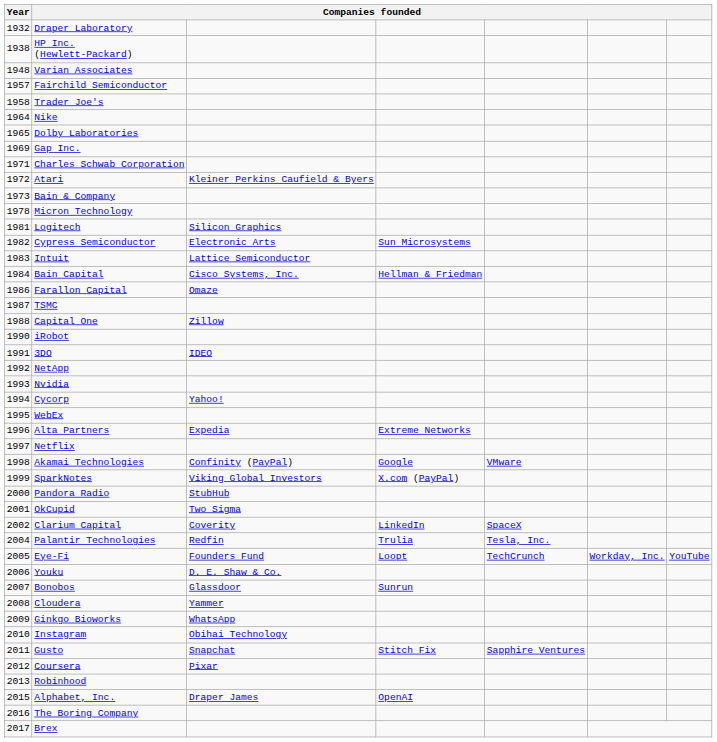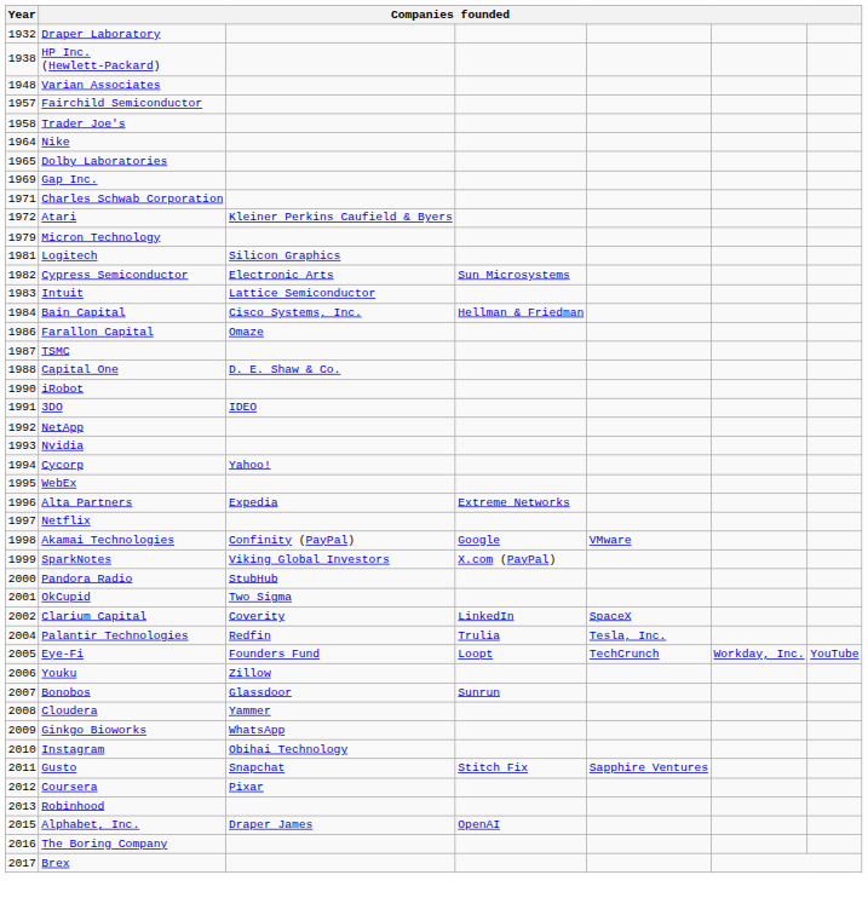 <table class="wikitable sortable">
 <tr>
 <th>Year</th>
 <th colspan="6">Companies founded</th>
 </tr>
 <tr>
 <td>1932</td>
 <td><a href='#'>Draper Laboratory</a></td>
 <td></td>
 <td></td>
 <td></td>
 <td></td>
 <td></td>
 </tr>
 <tr>
 <td>1938</td>
 <td><a href='#'>HP Inc.</a><br>(<a href='#'>Hewlett-Packard</a>)</td>
 <td></td>
 <td></td>
 <td></td>
 <td></td>
 <td></td>
 </tr>
 <tr>
 <td>1948</td>
 <td><a href='#'>Varian Associates</a></td>
 <td></td>
 <td></td>
 <td></td>
 <td></td>
 <td></td>
 </tr>
 <tr>
 <td>1957</td>
 <td><a href='#'>Fairchild Semiconductor</a></td>
 <td></td>
 <td></td>
 <td></td>
 <td></td>
 <td></td>
 </tr>
 <tr>
 <td>1958</td>
 <td><a href='#'>Trader Joe's</a></td>
 <td></td>
 <td></td>
 <td></td>
 <td></td>
 <td></td>
 </tr>
 <tr>
 <td>1964</td>
 <td><a href='#'>Nike</a></td>
 <td></td>
 <td></td>
 <td></td>
 <td></td>
 <td></td>
 </tr>
 <tr>
 <td>1965</td>
 <td><a href='#'>Dolby Laboratories</a></td>
 <td></td>
 <td></td>
 <td></td>
 <td></td>
 <td></td>
 </tr>
 <tr>
 <td>1969</td>
 <td><a href='#'>Gap Inc.</a></td>
 <td></td>
 <td></td>
 <td></td>
 <td></td>
 <td></td>
 </tr>
 <tr>
 <td>1971</td>
 <td><a href='#'>Charles Schwab Corporation</a></td>
 <td></td>
 <td></td>
 <td></td>
 <td></td>
 <td></td>
 </tr>
 <tr>
 <td>1972</td>
 <td><a href='#'>Atari</a></td>
 <td><a href='#'>Kleiner Perkins Caufield & Byers</a></td>
 <td></td>
 <td></td>
 <td></td>
 <td></td>
 </tr>
 <tr>
-<td>1973</td>
-<td><a href='#'>Bain & Company</a></td>
-<td></td>
-<td></td>
-<td></td>
-<td></td>
-<td></td>
-</tr>
-<tr>
-<td>1978</td>
+<td>1979</td>
 <td><a href='#'>Micron Technology</a></td>
 <td></td>
 <td></td>
 <td></td>
 <td></td>
 <td></td>
 </tr>
 <tr>
 <td>1981</td>
 <td><a href='#'>Logitech</a></td>
 <td><a href='#'>Silicon Graphics</a></td>
 <td></td>
 <td></td>
 <td></td>
 <td></td>
 </tr>
 <tr>
 <td>1982</td>
 <td><a href='#'>Cypress Semiconductor</a></td>
 <td><a href='#'>Electronic Arts</a></td>
 <td><a href='#'>Sun Microsystems</a></td>
 <td></td>
 <td></td>
 <td></td>
 </tr>
 <tr>
 <td>1983</td>
 <td><a href='#'>Intuit</a></td>
 <td><a href='#'>Lattice Semiconductor</a></td>
 <td></td>
 <td></td>
 <td></td>
 <td></td>
 </tr>
 <tr>
 <td>1984</td>
 <td><a href='#'>Bain Capital</a></td>
 <td><a href='#'>Cisco Systems, Inc.</a></td>
 <td><a href='#'>Hellman & Friedman</a></td>
 <td></td>
 <td></td>
 <td></td>
 </tr>
 <tr>
 <td>1986</td>
 <td><a href='#'>Farallon Capital</a></td>
 <td><a href='#'>Omaze</a></td>
 <td></td>
 <td></td>
 <td></td>
 <td></td>
 </tr>
 <tr>
 <td>1987</td>
 <td><a href='#'>TSMC</a></td>
 <td></td>
 <td></td>
 <td></td>
 <td></td>
 <td></td>
 </tr>
 <tr>
 <td>1988</td>
 <td><a href='#'>Capital One</a></td>
-<td><a href='#'>Zillow</a></td>
+<td><a href='#'>D. E. Shaw & Co.</a></td>
 <td></td>
 <td></td>
 <td></td>
 <td></td>
 </tr>
 <tr>
 <td>1990</td>
 <td><a href='#'>iRobot</a></td>
 <td></td>
 <td></td>
 <td></td>
 <td></td>
 <td></td>
 </tr>
 <tr>
 <td>1991</td>
 <td><a href='#'>3DO</a></td>
 <td><a href='#'>IDEO</a></td>
 <td></td>
 <td></td>
 <td></td>
 <td></td>
 </tr>
 <tr>
 <td>1992</td>
 <td><a href='#'>NetApp</a></td>
 <td></td>
 <td></td>
 <td></td>
 <td></td>
 <td></td>
 </tr>
 <tr>
 <td>1993</td>
 <td><a href='#'>Nvidia</a></td>
 <td></td>
 <td></td>
 <td></td>
 <td></td>
 <td></td>
 </tr>
 <tr>
 <td>1994</td>
 <td><a href='#'>Cycorp</a></td>
 <td><a href='#'>Yahoo!</a></td>
 <td></td>
 <td></td>
 <td></td>
 <td></td>
 </tr>
 <tr>
 <td>1995</td>
 <td><a href='#'>WebEx</a></td>
 <td></td>
 <td></td>
 <td></td>
 <td></td>
 <td></td>
 </tr>
 <tr>
 <td>1996</td>
 <td><a href='#'>Alta Partners</a></td>
 <td><a href='#'>Expedia</a></td>
 <td><a href='#'>Extreme Networks</a></td>
 <td></td>
 <td></td>
 <td></td>
 </tr>
 <tr>
 <td>1997</td>
 <td><a href='#'>Netflix</a></td>
 <td></td>
 <td></td>
 <td></td>
 <td></td>
 <td></td>
 </tr>
 <tr>
 <td>1998</td>
 <td><a href='#'>Akamai Technologies</a></td>
 <td><a href='#'>Confinity</a> (<a href='#'>PayPal</a>)</td>
 <td><a href='#'>Google</a></td>
 <td><a href='#'>VMware</a></td>
 <td></td>
 <td></td>
 </tr>
 <tr>
 <td>1999</td>
 <td><a href='#'>SparkNotes</a></td>
 <td><a href='#'>Viking Global Investors</a></td>
 <td><a href='#'>X.com</a> (<a href='#'>PayPal</a>)</td>
 <td></td>
 <td></td>
 <td></td>
 </tr>
 <tr>
 <td>2000</td>
 <td><a href='#'>Pandora Radio</a></td>
 <td><a href='#'>StubHub</a></td>
 <td></td>
 <td></td>
 <td></td>
 <td></td>
 </tr>
 <tr>
 <td>2001</td>
 <td><a href='#'>OkCupid</a></td>
 <td><a href='#'>Two Sigma</a></td>
 <td></td>
 <td></td>
 <td></td>
 <td></td>
 </tr>
 <tr>
 <td>2002</td>
 <td><a href='#'>Clarium Capital</a></td>
 <td><a href='#'>Coverity</a></td>
 <td><a href='#'>LinkedIn</a></td>
 <td><a href='#'>SpaceX</a></td>
 <td></td>
 <td></td>
 </tr>
 <tr>
 <td>2004</td>
 <td><a href='#'>Palantir Technologies</a></td>
 <td><a href='#'>Redfin</a></td>
 <td><a href='#'>Trulia</a></td>
 <td><a href='#'>Tesla, Inc.</a></td>
 <td></td>
 <td></td>
 </tr>
 <tr>
 <td>2005</td>
 <td><a href='#'>Eye-Fi</a></td>
 <td><a href='#'>Founders Fund</a></td>
 <td><a href='#'>Loopt</a></td>
 <td><a href='#'>TechCrunch</a></td>
 <td><a href='#'>Workday, Inc.</a></td>
 <td><a href='#'>YouTube</a></td>
 </tr>
 <tr>
 <td>2006</td>
 <td><a href='#'>Youku</a></td>
-<td><a href='#'>D. E. Shaw & Co.</a></td>
+<td><a href='#'>Zillow</a></td>
 <td></td>
 <td></td>
 <td></td>
 <td></td>
 </tr>
 <tr>
 <td>2007</td>
 <td><a href='#'>Bonobos</a></td>
 <td><a href='#'>Glassdoor</a></td>
 <td><a href='#'>Sunrun</a></td>
 <td></td>
 <td></td>
 <td></td>
 </tr>
 <tr>
 <td>2008</td>
 <td><a href='#'>Cloudera</a></td>
 <td><a href='#'>Yammer</a></td>
 <td></td>
 <td></td>
 <td></td>
 <td></td>
 </tr>
 <tr>
 <td>2009</td>
 <td><a href='#'>Ginkgo Bioworks</a></td>
 <td><a href='#'>WhatsApp</a></td>
 <td></td>
 <td></td>
 <td></td>
 <td></td>
 </tr>
 <tr>
 <td>2010</td>
 <td><a href='#'>Instagram</a></td>
 <td><a href='#'>Obihai Technology</a></td>
 <td></td>
 <td></td>
 <td></td>
 <td></td>
 </tr>
 <tr>
 <td>2011</td>
 <td><a href='#'>Gusto</a></td>
 <td><a href='#'>Snapchat</a></td>
 <td><a href='#'>Stitch Fix</a></td>
 <td><a href='#'>Sapphire Ventures</a></td>
 <td></td>
 <td></td>
 </tr>
 <tr>
 <td>2012</td>
 <td><a href='#'>Coursera</a></td>
 <td><a href='#'>Pixar</a></td>
 <td></td>
 <td></td>
 <td></td>
 <td></td>
 </tr>
 <tr>
 <td>2013</td>
 <td><a href='#'>Robinhood</a></td>
 <td></td>
 <td></td>
 <td></td>
 <td></td>
 <td></td>
 </tr>
 <tr>
 <td>2015</td>
 <td><a href='#'>Alphabet, Inc.</a></td>
 <td><a href='#'>Draper James</a></td>
 <td><a href='#'>OpenAI</a></td>
 <td></td>
 <td></td>
 <td></td>
 </tr>
 <tr>
 <td>2016</td>
 <td><a href='#'>The Boring Company</a></td>
 <td></td>
 <td></td>
 <td></td>
 <td></td>
 <td></td>
 </tr>
 <tr>
 <td>2017</td>
 <td><a href='#'>Brex</a></td>
 <td></td>
 <td></td>
 <td></td>
 </tr>
 </table>
